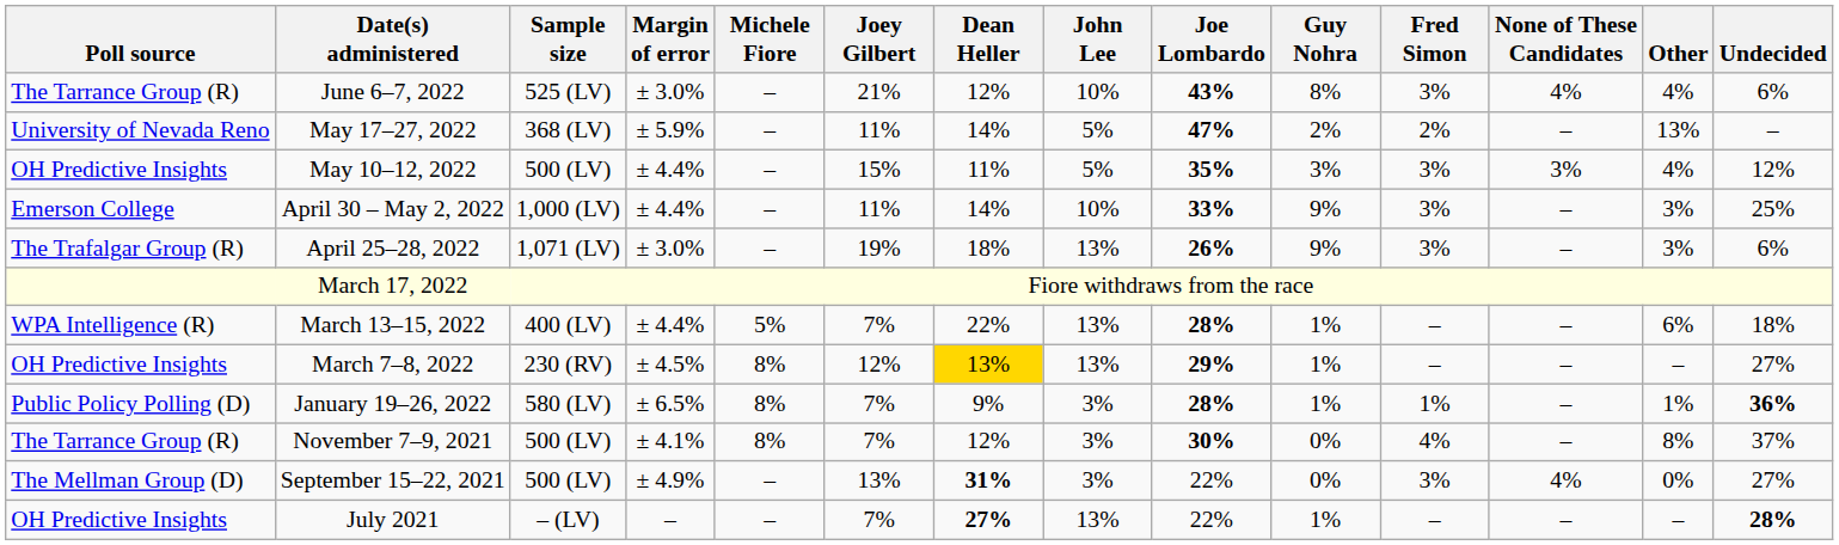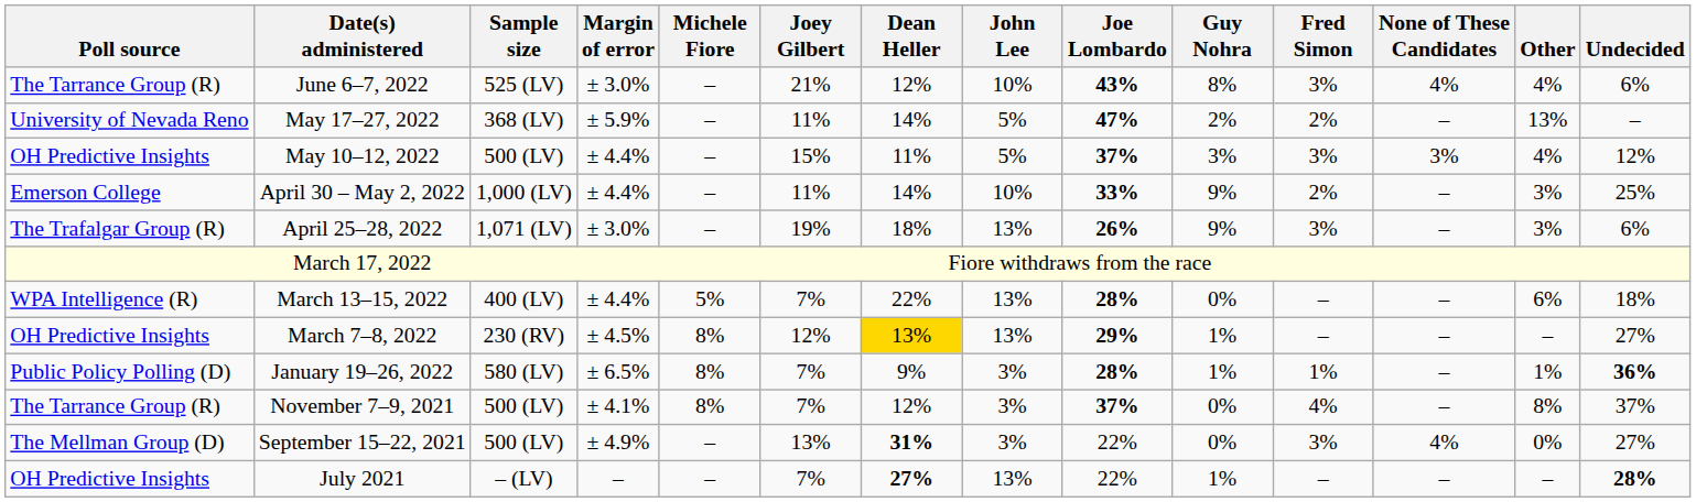 <table class="wikitable" style="font-size:90%;text-align:center;">
 <tr valign=bottom>
 <th>Poll source</th>
 <th>Date(s)<br>administered</th>
 <th>Sample<br>size</th>
 <th>Margin<br>of error</th>
 <th style="width:60px;">Michele<br>Fiore</th>
 <th style="width:60px;">Joey<br>Gilbert</th>
 <th style="width:60px;">Dean<br>Heller</th>
 <th style="width:60px;">John<br>Lee</th>
 <th style="width:60px;">Joe<br>Lombardo</th>
 <th style="width:60px;">Guy<br>Nohra</th>
 <th style="width:60px;">Fred<br>Simon</th>
 <th>None of These<br>Candidates</th>
 <th>Other</th>
 <th>Undecided</th>
 </tr>
 <tr>
 <td style="text-align:left;"><a href='#'>The Tarrance Group</a> (R)</td>
 <td>June 6–7, 2022</td>
 <td>525 (LV)</td>
 <td>± 3.0%</td>
 <td>–</td>
 <td>21%</td>
 <td>12%</td>
 <td>10%</td>
 <td><strong>43%</strong></td>
 <td>8%</td>
 <td>3%</td>
 <td>4%</td>
 <td>4%</td>
 <td>6%</td>
 </tr>
 <tr>
 <td style="text-align:left;"><a href='#'>University of Nevada Reno</a></td>
 <td>May 17–27, 2022</td>
 <td>368 (LV)</td>
 <td>± 5.9%</td>
 <td>–</td>
 <td>11%</td>
 <td>14%</td>
 <td>5%</td>
 <td><strong>47%</strong></td>
 <td>2%</td>
 <td>2%</td>
 <td>–</td>
 <td>13%</td>
 <td>–</td>
 </tr>
 <tr>
 <td style="text-align:left;"><a href='#'>OH Predictive Insights</a></td>
 <td>May 10–12, 2022</td>
 <td>500 (LV)</td>
 <td>± 4.4%</td>
 <td>–</td>
 <td>15%</td>
 <td>11%</td>
 <td>5%</td>
-<td><strong>35%</strong></td>
+<td><strong>37%</strong></td>
 <td>3%</td>
 <td>3%</td>
 <td>3%</td>
 <td>4%</td>
 <td>12%</td>
 </tr>
 <tr>
 <td style="text-align:left;"><a href='#'>Emerson College</a></td>
 <td>April 30 – May 2, 2022</td>
 <td>1,000 (LV)</td>
 <td>± 4.4%</td>
 <td>–</td>
 <td>11%</td>
 <td>14%</td>
 <td>10%</td>
 <td><strong>33%</strong></td>
 <td>9%</td>
-<td>3%</td>
+<td>2%</td>
 <td>–</td>
 <td>3%</td>
 <td>25%</td>
 </tr>
 <tr>
 <td style="text-align:left;"><a href='#'>The Trafalgar Group</a> (R)</td>
 <td>April 25–28, 2022</td>
 <td>1,071 (LV)</td>
 <td>± 3.0%</td>
 <td>–</td>
 <td>19%</td>
 <td>18%</td>
 <td>13%</td>
 <td><strong>26%</strong></td>
 <td>9%</td>
 <td>3%</td>
 <td>–</td>
 <td>3%</td>
 <td>6%</td>
 </tr>
 <tr>
 <td style="border-right-style:hidden; background:lightyellow;"></td>
 <td style="border-right-style:hidden; background:lightyellow;">March 17, 2022</td>
 <td colspan="16" style="background:lightyellow;">Fiore withdraws from the race</td>
 </tr>
 <tr>
 <td style="text-align:left;"><a href='#'>WPA Intelligence</a> (R)</td>
 <td>March 13–15, 2022</td>
 <td>400 (LV)</td>
 <td>± 4.4%</td>
 <td>5%</td>
 <td>7%</td>
 <td>22%</td>
 <td>13%</td>
 <td><strong>28%</strong></td>
-<td>1%</td>
+<td>0%</td>
 <td>–</td>
 <td>–</td>
 <td>6%</td>
 <td>18%</td>
 </tr>
 <tr>
 <td style="text-align:left;"><a href='#'>OH Predictive Insights</a></td>
 <td>March 7–8, 2022</td>
 <td>230 (RV)</td>
 <td>± 4.5%</td>
 <td>8%</td>
 <td>12%</td>
 <td style="background: gold;">13%</td>
 <td>13%</td>
 <td><strong>29%</strong></td>
 <td>1%</td>
 <td>–</td>
 <td>–</td>
 <td>–</td>
 <td>27%</td>
 </tr>
 <tr>
 <td style="text-align:left;"><a href='#'>Public Policy Polling</a> (D)</td>
 <td>January 19–26, 2022</td>
 <td>580 (LV)</td>
 <td>± 6.5%</td>
 <td>8%</td>
 <td>7%</td>
 <td>9%</td>
 <td>3%</td>
 <td><strong>28%</strong></td>
 <td>1%</td>
 <td>1%</td>
 <td>–</td>
 <td>1%</td>
 <td><strong>36%</strong></td>
 </tr>
 <tr>
 <td style="text-align:left;"><a href='#'>The Tarrance Group</a> (R)</td>
 <td>November 7–9, 2021</td>
 <td>500 (LV)</td>
 <td>± 4.1%</td>
 <td>8%</td>
 <td>7%</td>
 <td>12%</td>
 <td>3%</td>
-<td><strong>30%</strong></td>
+<td><strong>37%</strong></td>
 <td>0%</td>
 <td>4%</td>
 <td>–</td>
 <td>8%</td>
 <td>37%</td>
 </tr>
 <tr>
 <td style="text-align:left;"><a href='#'>The Mellman Group</a> (D)</td>
 <td>September 15–22, 2021</td>
 <td>500 (LV)</td>
 <td>± 4.9%</td>
 <td>–</td>
 <td>13%</td>
 <td><strong>31%</strong></td>
 <td>3%</td>
 <td>22%</td>
 <td>0%</td>
 <td>3%</td>
 <td>4%</td>
 <td>0%</td>
 <td>27%</td>
 </tr>
 <tr>
 <td style="text-align:left;"><a href='#'>OH Predictive Insights</a></td>
 <td>July 2021</td>
 <td>– (LV)</td>
 <td>–</td>
 <td>–</td>
 <td>7%</td>
 <td><strong>27%</strong></td>
 <td>13%</td>
 <td>22%</td>
 <td>1%</td>
 <td>–</td>
 <td>–</td>
 <td>–</td>
 <td><strong>28%</strong></td>
 </tr>
 </table>
